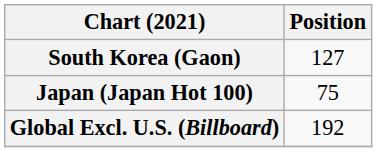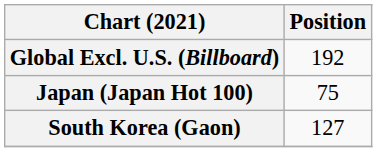 <table class="wikitable plainrowheaders" style="text-align:center">
 <tr>
 <th scope="col">Chart (2021)</th>
 <th scope="col">Position</th>
 </tr>
 <tr>
-<th scope="row">South Korea (Gaon)</th>
-<td>127</td>
+<th scope="row">Global Excl. U.S. (<em>Billboard</em>)</th>
+<td>192</td>
 </tr>
 <tr>
 <th scope="row">Japan (Japan Hot 100)</th>
 <td>75</td>
 </tr>
 <tr>
-<th scope="row">Global Excl. U.S. (<em>Billboard</em>)</th>
-<td>192</td>
+<th scope="row">South Korea (Gaon)</th>
+<td>127</td>
 </tr>
 <tr>
 </tr>
 </table>
